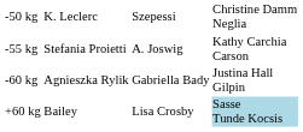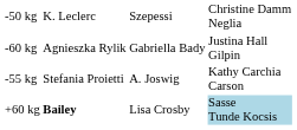 <table>
 <tr>
 <td>-50 kg</td>
 <td>K. Leclerc </td>
 <td>Szepessi </td>
 <td>Christine Damm <br>Neglia </td>
 </tr>
 <tr>
+<td>-60 kg</td>
+<td>Agnieszka Rylik </td>
+<td>Gabriella Bady </td>
+<td>Justina Hall <br>Gilpin </td>
+</tr>
+<tr>
 <td>-55 kg</td>
 <td>Stefania Proietti </td>
 <td>A. Joswig </td>
 <td>Kathy Carchia <br>Carson </td>
 </tr>
 <tr>
-<td>-60 kg</td>
-<td>Agnieszka Rylik </td>
-<td>Gabriella Bady </td>
-<td>Justina Hall <br>Gilpin </td>
-</tr>
-<tr>
 <td>+60 kg</td>
-<td>Bailey </td>
+<td><strong>Bailey </strong></td>
 <td>Lisa Crosby </td>
 <td style="background: lightblue;">Sasse <br>Tunde Kocsis </td>
 </tr>
 <tr>
 </tr>
 </table>
